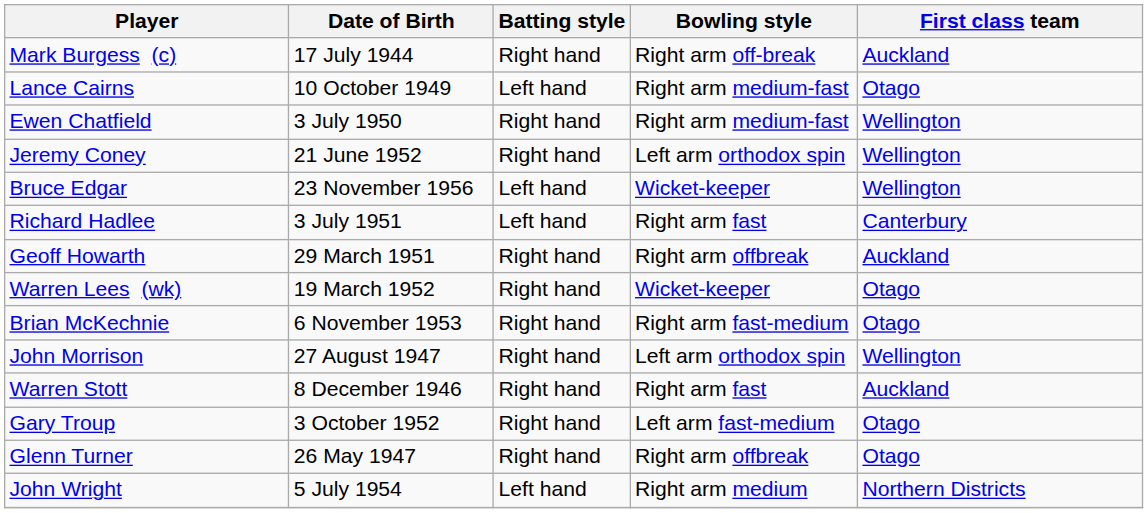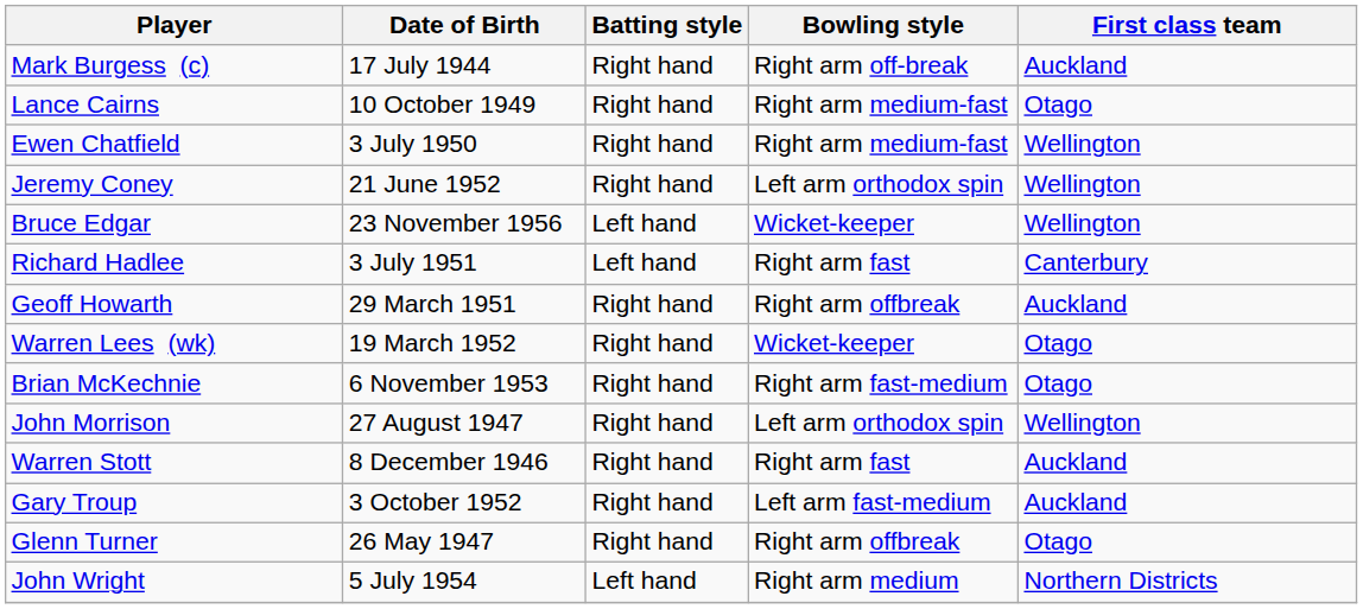 <table class="wikitable">
 <tr>
 <th width="25%">Player</th>
 <th width="18%">Date of Birth</th>
 <th width="12%">Batting style</th>
 <th width="20%">Bowling style</th>
 <th width="25%"><a href='#'>First class</a> team</th>
 </tr>
 <tr>
 <td><a href='#'>Mark Burgess</a>  <a href='#'>(c)</a></td>
 <td>17 July 1944</td>
 <td>Right hand</td>
 <td>Right arm <a href='#'>off-break</a></td>
 <td> <a href='#'>Auckland</a></td>
 </tr>
 <tr>
 <td><a href='#'>Lance Cairns</a></td>
 <td>10 October 1949</td>
-<td>Left hand</td>
+<td>Right hand</td>
 <td>Right arm <a href='#'>medium-fast</a></td>
 <td> <a href='#'>Otago</a></td>
 </tr>
 <tr>
 <td><a href='#'>Ewen Chatfield</a></td>
 <td>3 July 1950</td>
 <td>Right hand</td>
 <td>Right arm <a href='#'>medium-fast</a></td>
 <td> <a href='#'>Wellington</a></td>
 </tr>
 <tr>
 <td><a href='#'>Jeremy Coney</a></td>
 <td>21 June 1952</td>
 <td>Right hand</td>
 <td>Left arm <a href='#'>orthodox spin</a></td>
 <td> <a href='#'>Wellington</a></td>
 </tr>
 <tr>
 <td><a href='#'>Bruce Edgar</a></td>
 <td>23 November 1956</td>
 <td>Left hand</td>
 <td><a href='#'>Wicket-keeper</a></td>
 <td> <a href='#'>Wellington</a></td>
 </tr>
 <tr>
 <td><a href='#'>Richard Hadlee</a></td>
 <td>3 July 1951</td>
 <td>Left hand</td>
 <td>Right arm <a href='#'>fast</a></td>
 <td> <a href='#'>Canterbury</a></td>
 </tr>
 <tr>
 <td><a href='#'>Geoff Howarth</a></td>
 <td>29 March 1951</td>
 <td>Right hand</td>
 <td>Right arm <a href='#'>offbreak</a></td>
 <td> <a href='#'>Auckland</a></td>
 </tr>
 <tr>
 <td><a href='#'>Warren Lees</a>  <a href='#'>(wk)</a></td>
 <td>19 March 1952</td>
 <td>Right hand</td>
 <td><a href='#'>Wicket-keeper</a></td>
 <td> <a href='#'>Otago</a></td>
 </tr>
 <tr>
 <td><a href='#'>Brian McKechnie</a></td>
 <td>6 November 1953</td>
 <td>Right hand</td>
 <td>Right arm <a href='#'>fast-medium</a></td>
 <td> <a href='#'>Otago</a></td>
 </tr>
 <tr>
 <td><a href='#'>John Morrison</a></td>
 <td>27 August 1947</td>
 <td>Right hand</td>
 <td>Left arm <a href='#'>orthodox spin</a></td>
 <td> <a href='#'>Wellington</a></td>
 </tr>
 <tr>
 <td><a href='#'>Warren Stott</a></td>
 <td>8 December 1946</td>
 <td>Right hand</td>
 <td>Right arm <a href='#'>fast</a></td>
 <td> <a href='#'>Auckland</a></td>
 </tr>
 <tr>
 <td><a href='#'>Gary Troup</a></td>
 <td>3 October 1952</td>
 <td>Right hand</td>
 <td>Left arm <a href='#'>fast-medium</a></td>
-<td> <a href='#'>Otago</a></td>
+<td> <a href='#'>Auckland</a></td>
 </tr>
 <tr>
 <td><a href='#'>Glenn Turner</a></td>
 <td>26 May 1947</td>
 <td>Right hand</td>
 <td>Right arm <a href='#'>offbreak</a></td>
 <td> <a href='#'>Otago</a></td>
 </tr>
 <tr>
 <td><a href='#'>John Wright</a></td>
 <td>5 July 1954</td>
 <td>Left hand</td>
 <td>Right arm <a href='#'>medium</a></td>
 <td> <a href='#'>Northern Districts</a></td>
 </tr>
 <tr>
 </tr>
 </table>
